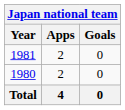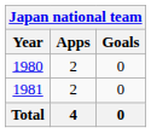 <table class="wikitable" style="text-align:center">
 <tr>
 <th colspan=3><a href='#'>Japan national team</a></th>
 </tr>
 <tr>
 <th>Year</th>
 <th>Apps</th>
 <th>Goals</th>
 </tr>
 <tr>
-<td><a href='#'>1981</a></td>
+<td><a href='#'>1980</a></td>
 <td>2</td>
 <td>0</td>
 </tr>
 <tr>
-<td><a href='#'>1980</a></td>
+<td><a href='#'>1981</a></td>
 <td>2</td>
 <td>0</td>
 </tr>
 <tr>
 <th>Total</th>
 <th>4</th>
 <th>0</th>
 </tr>
 </table>
